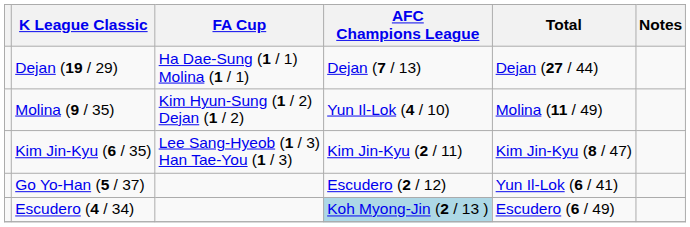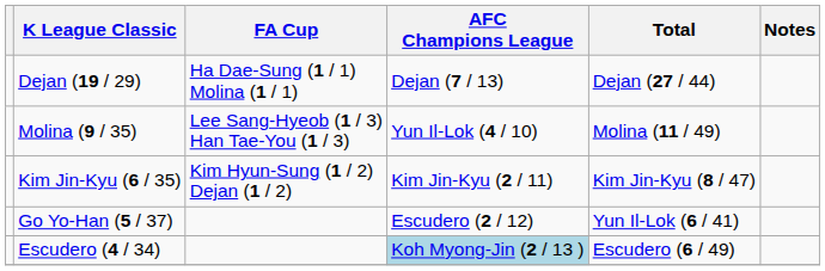 <table class="wikitable" style="text-align:left">
 <tr>
 <th></th>
 <th><a href='#'>K League Classic</a></th>
 <th><a href='#'>FA Cup</a></th>
 <th><a href='#'>AFC<br>Champions League</a></th>
 <th>Total</th>
 <th>Notes</th>
 </tr>
 <tr>
 <td></td>
 <td> <a href='#'>Dejan</a> (<strong>19</strong> / 29)</td>
 <td> <a href='#'>Ha Dae-Sung</a> (<strong>1</strong> / 1)<br> <a href='#'>Molina</a> (<strong>1</strong> / 1)</td>
 <td> <a href='#'>Dejan</a> (<strong>7</strong> / 13)</td>
 <td> <a href='#'>Dejan</a> (<strong>27</strong> / 44)</td>
 <td></td>
 </tr>
 <tr>
 <td></td>
 <td> <a href='#'>Molina</a> (<strong>9</strong> / 35)</td>
-<td> <a href='#'>Kim Hyun-Sung</a> (<strong>1</strong> / 2)<br> <a href='#'>Dejan</a> (<strong>1</strong> / 2)</td>
+<td> <a href='#'>Lee Sang-Hyeob</a> (<strong>1</strong> / 3)<br> <a href='#'>Han Tae-You</a> (<strong>1</strong> / 3)</td>
 <td> <a href='#'>Yun Il-Lok</a> (<strong>4</strong> / 10)</td>
 <td> <a href='#'>Molina</a> (<strong>11</strong> / 49)</td>
 <td></td>
 </tr>
 <tr>
 <td></td>
 <td> <a href='#'>Kim Jin-Kyu</a> (<strong>6</strong> / 35)</td>
-<td> <a href='#'>Lee Sang-Hyeob</a> (<strong>1</strong> / 3)<br> <a href='#'>Han Tae-You</a> (<strong>1</strong> / 3)</td>
+<td> <a href='#'>Kim Hyun-Sung</a> (<strong>1</strong> / 2)<br> <a href='#'>Dejan</a> (<strong>1</strong> / 2)</td>
 <td> <a href='#'>Kim Jin-Kyu</a> (<strong>2</strong> / 11)</td>
 <td> <a href='#'>Kim Jin-Kyu</a> (<strong>8</strong> / 47)</td>
 <td></td>
 </tr>
 <tr>
 <td></td>
 <td> <a href='#'>Go Yo-Han</a> (<strong>5</strong> / 37)</td>
 <td></td>
 <td> <a href='#'>Escudero</a> (<strong>2</strong> / 12)</td>
 <td> <a href='#'>Yun Il-Lok</a> (<strong>6</strong> / 41)</td>
 <td></td>
 </tr>
 <tr>
 <td></td>
 <td align=left> <a href='#'>Escudero</a> (<strong>4</strong> / 34)</td>
 <td></td>
 <td style="background: lightblue;"> <a href='#'>Koh Myong-Jin</a> (<strong>2</strong> / 13 )</td>
 <td> <a href='#'>Escudero</a> (<strong>6</strong> / 49)</td>
 <td></td>
 </tr>
 <tr>
 </tr>
 </table>
